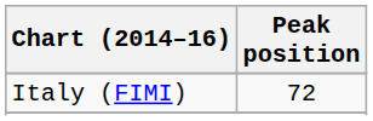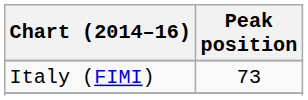 <table class="wikitable plainrowheaders sortable">
 <tr>
 <th scope="col">Chart (2014–16)</th>
 <th scope="col">Peak<br>position</th>
 </tr>
 <tr>
 </tr>
 <tr>
 </tr>
 <tr>
 <td>Italy (<a href='#'>FIMI</a>)</td>
-<td align="center">72</td>
+<td align="center">73</td>
 </tr>
 <tr>
 </tr>
 <tr>
 </tr>
 <tr>
 </tr>
 <tr>
 </tr>
 <tr>
 </tr>
 <tr>
 </tr>
 </table>
